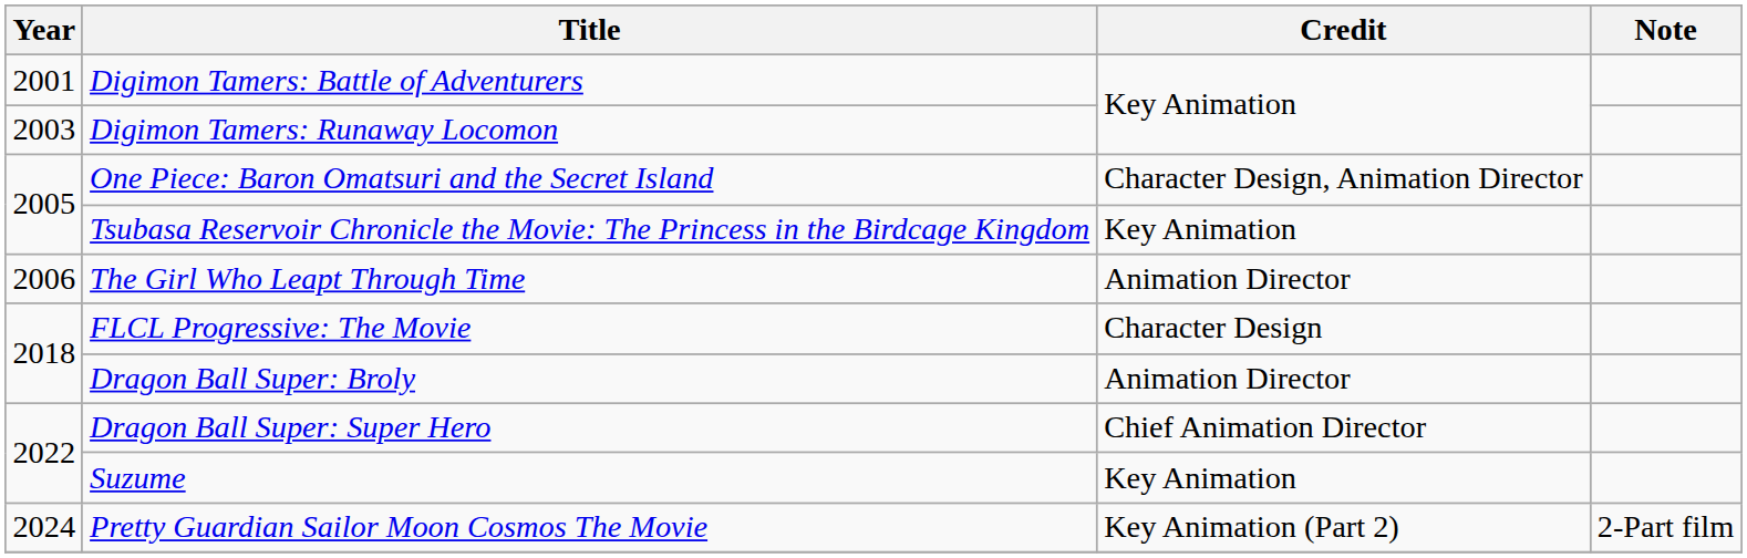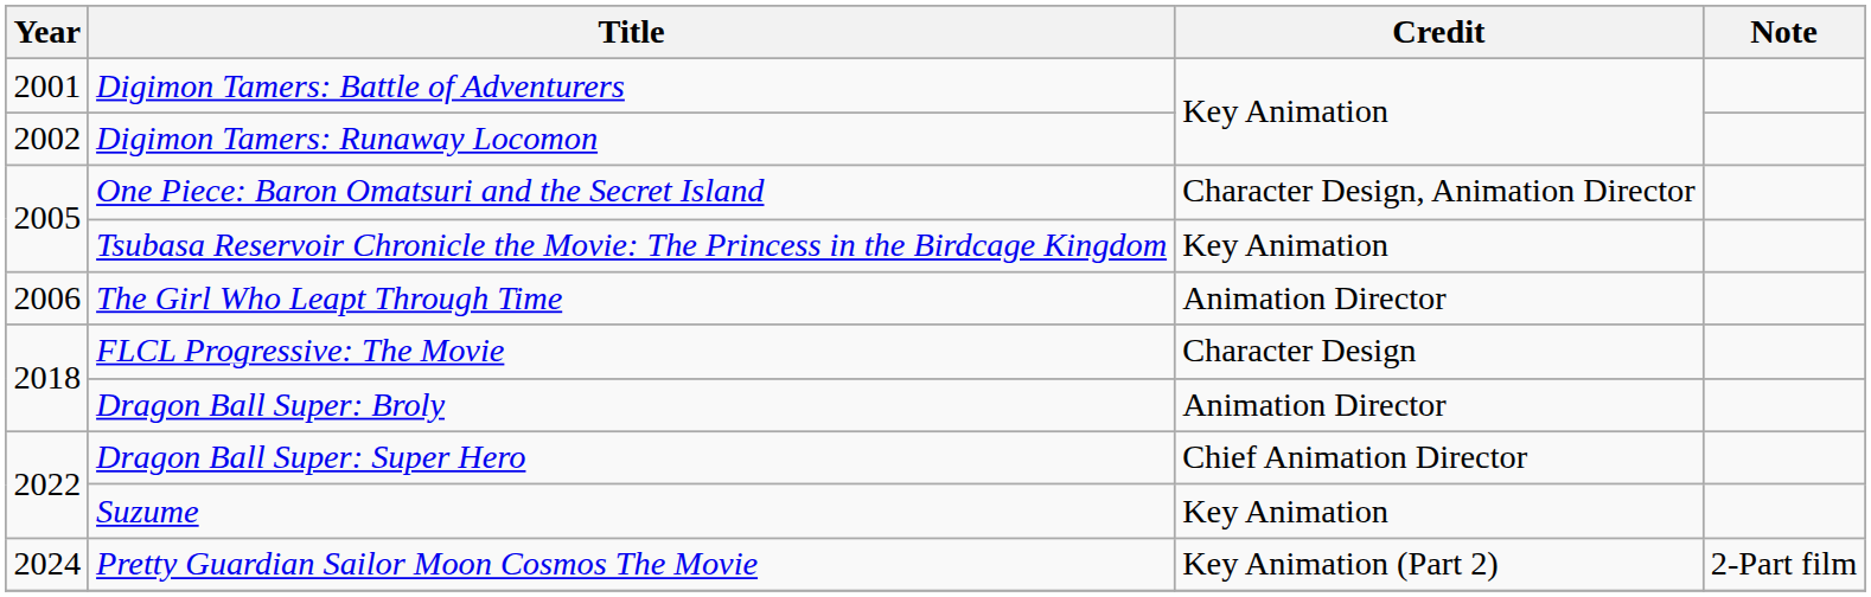 <table class="wikitable">
 <tr>
 <th>Year</th>
 <th>Title</th>
 <th>Credit</th>
 <th>Note</th>
 </tr>
 <tr>
 <td>2001</td>
 <td><em><a href='#'>Digimon Tamers: Battle of Adventurers</a></em></td>
 <td rowspan="2">Key Animation</td>
 <td></td>
 </tr>
 <tr>
-<td>2003</td>
+<td>2002</td>
 <td><em><a href='#'>Digimon Tamers: Runaway Locomon</a></em></td>
 <td></td>
 </tr>
 <tr>
 <td rowspan="2">2005</td>
 <td><em><a href='#'>One Piece: Baron Omatsuri and the Secret Island</a></em></td>
 <td>Character Design, Animation Director</td>
 <td></td>
 </tr>
 <tr>
 <td><em><a href='#'>Tsubasa Reservoir Chronicle the Movie: The Princess in the Birdcage Kingdom</a></em></td>
 <td>Key Animation</td>
 <td></td>
 </tr>
 <tr>
 <td>2006</td>
 <td><em><a href='#'>The Girl Who Leapt Through Time</a></em></td>
 <td>Animation Director</td>
 <td></td>
 </tr>
 <tr>
 <td rowspan="2">2018</td>
 <td><em><a href='#'>FLCL Progressive: The Movie</a></em></td>
 <td>Character Design</td>
 <td></td>
 </tr>
 <tr>
 <td><em><a href='#'>Dragon Ball Super: Broly</a></em></td>
 <td>Animation Director</td>
 <td></td>
 </tr>
 <tr>
 <td rowspan="2">2022</td>
 <td><em><a href='#'>Dragon Ball Super: Super Hero</a></em></td>
 <td>Chief Animation Director</td>
 <td></td>
 </tr>
 <tr>
 <td><em><a href='#'>Suzume</a></em></td>
 <td>Key Animation</td>
 <td></td>
 </tr>
 <tr>
 <td>2024</td>
 <td><em><a href='#'>Pretty Guardian Sailor Moon Cosmos The Movie</a></em></td>
 <td>Key Animation (Part 2)</td>
 <td>2-Part film</td>
 </tr>
 <tr>
 </tr>
 </table>
